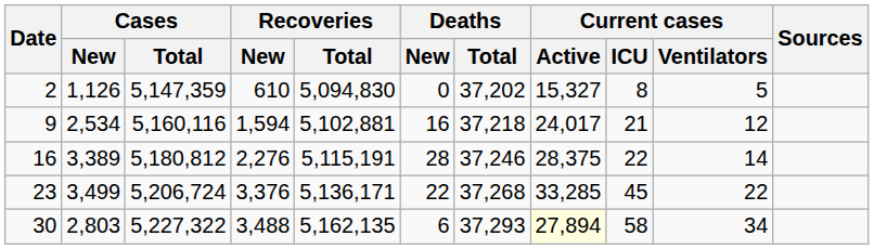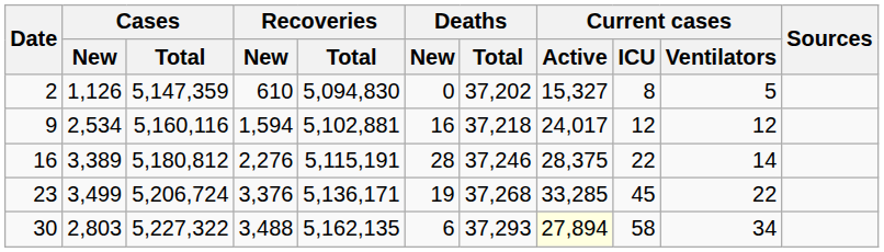 <table class="wikitable sortable mw-collapsible mw-collapsed sticky-header-multi sort-under" style="text-align:right;">
 <tr>
 <th rowspan=2>Date</th>
 <th colspan=2>Cases</th>
 <th colspan=2>Recoveries</th>
 <th colspan=2>Deaths</th>
 <th colspan=3>Current cases</th>
 <th rowspan=2 class="unsortable">Sources</th>
 </tr>
 <tr>
 <th>New</th>
 <th>Total</th>
 <th>New</th>
 <th>Total</th>
 <th>New</th>
 <th>Total</th>
 <th>Active</th>
 <th>ICU</th>
 <th>Ventilators</th>
 </tr>
 <tr>
 <td>2</td>
 <td>1,126</td>
 <td>5,147,359</td>
 <td>610</td>
 <td>5,094,830</td>
 <td>0</td>
 <td>37,202</td>
 <td>15,327</td>
 <td>8</td>
 <td>5</td>
 <td></td>
 </tr>
 <tr>
 <td>9</td>
 <td>2,534</td>
 <td>5,160,116</td>
 <td>1,594</td>
 <td>5,102,881</td>
 <td>16</td>
 <td>37,218</td>
 <td>24,017</td>
-<td>21</td>
+<td>12</td>
 <td>12</td>
 <td></td>
 </tr>
 <tr>
 <td>16</td>
 <td>3,389</td>
 <td>5,180,812</td>
 <td>2,276</td>
 <td>5,115,191</td>
 <td>28</td>
 <td>37,246</td>
 <td>28,375</td>
 <td>22</td>
 <td>14</td>
 <td></td>
 </tr>
 <tr>
 <td>23</td>
 <td>3,499</td>
 <td>5,206,724</td>
 <td>3,376</td>
 <td>5,136,171</td>
-<td>22</td>
+<td>19</td>
 <td>37,268</td>
 <td>33,285</td>
 <td>45</td>
 <td>22</td>
 <td></td>
 </tr>
 <tr>
 <td>30</td>
 <td>2,803</td>
 <td>5,227,322</td>
 <td>3,488</td>
 <td>5,162,135</td>
 <td>6</td>
 <td>37,293</td>
 <td style="background: lightyellow;">27,894</td>
 <td>58</td>
 <td>34</td>
 <td></td>
 </tr>
 </table>
